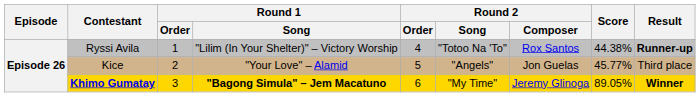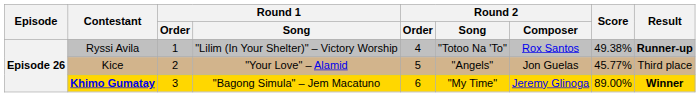 <table class="wikitable sortable" style="text-align:center; width:auto;">
 <tr>
 <th scope="col" rowspan="2">Episode</th>
 <th scope="col" rowspan="2">Contestant</th>
 <th scope="col" colspan="2">Round 1</th>
 <th scope="col" colspan="3">Round 2</th>
 <th scope="col" rowspan="2">Score</th>
 <th scope="col" rowspan="2">Result</th>
 </tr>
 <tr>
 <th scope="col">Order</th>
 <th scope="col">Song</th>
 <th scope="col">Order</th>
 <th scope="col">Song</th>
 <th scope="col">Composer</th>
 </tr>
 <tr>
 <th rowspan="3"><strong>Episode 26</strong><br><small><em></em></small></th>
 <td style="background:silver;">Ryssi Avila</td>
 <td style="background:silver;">1</td>
 <td style="background:silver;">"Lilim (In Your Shelter)" – Victory Worship</td>
 <td style="background:silver;">4</td>
 <td style="background:silver;">"Totoo Na 'To"</td>
 <td style="background:silver;"><a href='#'>Rox Santos</a></td>
-<td style="background:silver;">44.38%</td>
+<td style="background:silver;">49.38%</td>
 <td style="background:silver;"><strong>Runner-up</strong></td>
 </tr>
 <tr>
 <td style="background:tan;">Kice</td>
 <td style="background:tan;">2</td>
 <td style="background:tan;">"Your Love" – <a href='#'>Alamid</a></td>
 <td style="background:tan;">5</td>
 <td style="background:tan;">"Angels"</td>
 <td style="background:tan;">Jon Guelas</td>
 <td style="background:tan;">45.77%</td>
 <td style="background:tan;">Third place</td>
 </tr>
 <tr>
 <td style="background:gold;"><strong><a href='#'>Khimo Gumatay</a></strong></td>
 <td style="background:gold;">3</td>
-<td style="background:gold;"><strong>"Bagong Simula" – Jem Macatuno</strong></td>
+<td style="background:gold;">"Bagong Simula" – Jem Macatuno</td>
 <td style="background:gold;">6</td>
 <td style="background:gold;">"My Time"</td>
 <td style="background:gold;"><a href='#'>Jeremy Glinoga</a></td>
-<td style="background:gold;">89.05%</td>
+<td style="background:gold;">89.00%</td>
 <td style="background:gold;"><strong>Winner</strong></td>
 </tr>
 </table>
